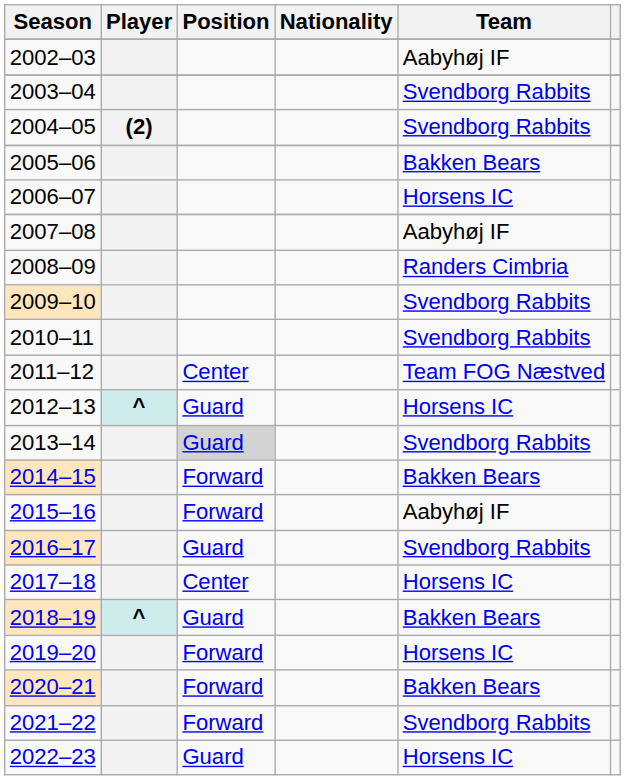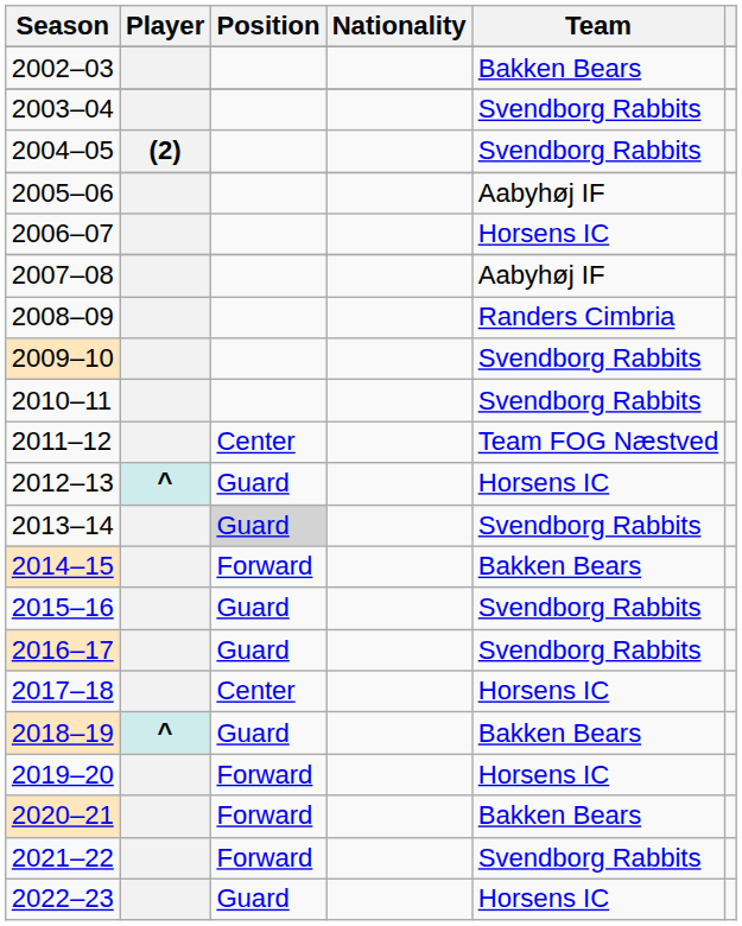 <table class="wikitable plainrowheaders sortable" summary="Season (sortable), Player (sortable), Position (sortable), Nationality (sortable) and Team (sortable)">
 <tr>
 <th scope="col">Season</th>
 <th scope="col">Player</th>
 <th scope="col">Position</th>
 <th scope="col">Nationality</th>
 <th scope="col">Team</th>
 <th scope="col"></th>
 </tr>
 <tr>
 </tr>
 <tr>
 </tr>
 <tr>
 </tr>
 <tr>
 <td>2002–03</td>
 <th scope="row"></th>
 <td></td>
 <td></td>
-<td>Aabyhøj IF</td>
+<td><a href='#'>Bakken Bears</a></td>
 <td style="text-align:center;"></td>
 </tr>
 <tr>
 </tr>
 <tr>
 <td>2003–04</td>
 <th scope="row"></th>
 <td></td>
 <td></td>
 <td><a href='#'>Svendborg Rabbits</a></td>
 <td style="text-align:center;"></td>
 </tr>
 <tr>
 <td>2004–05</td>
 <th scope="row"> (2)</th>
 <td></td>
 <td></td>
 <td><a href='#'>Svendborg Rabbits</a></td>
 <td style="text-align:center;"></td>
 </tr>
 <tr>
 </tr>
 <tr>
 <td>2005–06</td>
 <th scope="row"></th>
 <td></td>
 <td></td>
-<td><a href='#'>Bakken Bears</a></td>
+<td>Aabyhøj IF</td>
 <td style="text-align:center;"></td>
 </tr>
 <tr>
 <td>2006–07</td>
 <th scope="row"></th>
 <td></td>
 <td></td>
 <td><a href='#'>Horsens IC</a></td>
 <td style="text-align:center;"></td>
 </tr>
 <tr>
 </tr>
 <tr>
 <td>2007–08</td>
 <th scope="row"></th>
 <td></td>
 <td></td>
 <td>Aabyhøj IF</td>
 <td style="text-align:center;"></td>
 </tr>
 <tr>
 <td>2008–09</td>
 <th scope="row"></th>
 <td></td>
 <td></td>
 <td><a href='#'>Randers Cimbria</a></td>
 <td style="text-align:center;"></td>
 </tr>
 <tr>
 <td style="background-color:#FFE6BD;">2009–10</td>
 <th scope="row"></th>
 <td></td>
 <td></td>
 <td><a href='#'>Svendborg Rabbits</a></td>
 <td style="text-align:center;"></td>
 </tr>
 <tr>
 <td>2010–11</td>
 <th scope="row"></th>
 <td></td>
 <td></td>
 <td><a href='#'>Svendborg Rabbits</a></td>
 <td style="text-align:center;"></td>
 </tr>
 <tr>
 <td>2011–12</td>
 <th scope="row"></th>
 <td><a href='#'>Center</a></td>
 <td></td>
 <td><a href='#'>Team FOG Næstved</a></td>
 <td style="text-align:center;"></td>
 </tr>
 <tr>
 <td>2012–13</td>
 <th scope="row" style="background-color:#CFECEC;">^</th>
 <td><a href='#'>Guard</a></td>
 <td></td>
 <td><a href='#'>Horsens IC</a></td>
 <td style="text-align:center;"></td>
 </tr>
 <tr>
 <td>2013–14</td>
 <th scope="row"></th>
 <td style="background: lightgrey;"><a href='#'>Guard</a></td>
 <td></td>
 <td><a href='#'>Svendborg Rabbits</a></td>
 <td style="text-align:center;"></td>
 </tr>
 <tr>
 <td style="background-color:#FFE6BD;"><a href='#'>2014–15</a></td>
 <th scope="row"></th>
 <td><a href='#'>Forward</a></td>
 <td></td>
 <td><a href='#'>Bakken Bears</a></td>
 <td style="text-align:center;"></td>
 </tr>
 <tr>
 <td><a href='#'>2015–16</a></td>
 <th scope="row"></th>
-<td><a href='#'>Forward</a></td>
+<td><a href='#'>Guard</a></td>
 <td></td>
-<td>Aabyhøj IF</td>
+<td><a href='#'>Svendborg Rabbits</a></td>
 <td style="text-align:center;"></td>
 </tr>
 <tr>
 <td style="background-color:#FFE6BD;"><a href='#'>2016–17</a></td>
 <th scope="row"></th>
 <td><a href='#'>Guard</a></td>
 <td></td>
 <td><a href='#'>Svendborg Rabbits</a></td>
 <td style="text-align:center;"></td>
 </tr>
 <tr>
 <td><a href='#'>2017–18</a></td>
 <th scope="row"></th>
 <td><a href='#'>Center</a></td>
 <td></td>
 <td><a href='#'>Horsens IC</a></td>
 <td style="text-align:center;"></td>
 </tr>
 <tr>
 <td style="background-color:#FFE6BD;"><a href='#'>2018–19</a></td>
 <th scope="row" style="background-color:#CFECEC;">^</th>
 <td><a href='#'>Guard</a></td>
 <td></td>
 <td><a href='#'>Bakken Bears</a></td>
 <td style="text-align:center;"></td>
 </tr>
 <tr>
 <td><a href='#'>2019–20</a></td>
 <th scope="row"></th>
 <td><a href='#'>Forward</a></td>
 <td></td>
 <td><a href='#'>Horsens IC</a></td>
 <td style="text-align:center;"></td>
 </tr>
 <tr>
 <td style="background-color:#FFE6BD;"><a href='#'>2020–21</a></td>
 <th scope="row"></th>
 <td><a href='#'>Forward</a></td>
 <td></td>
 <td><a href='#'>Bakken Bears</a></td>
 <td style="text-align:center;"></td>
 </tr>
 <tr>
 <td><a href='#'>2021–22</a></td>
 <th scope="row"></th>
 <td><a href='#'>Forward</a></td>
 <td></td>
 <td><a href='#'>Svendborg Rabbits</a></td>
 <td></td>
 </tr>
 <tr>
 <td><a href='#'>2022–23</a></td>
 <th scope="row"></th>
 <td><a href='#'>Guard</a></td>
 <td></td>
 <td><a href='#'>Horsens IC</a></td>
 <td></td>
 </tr>
 </table>
